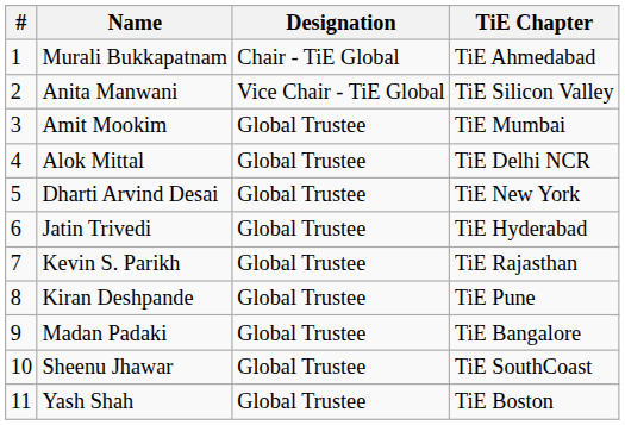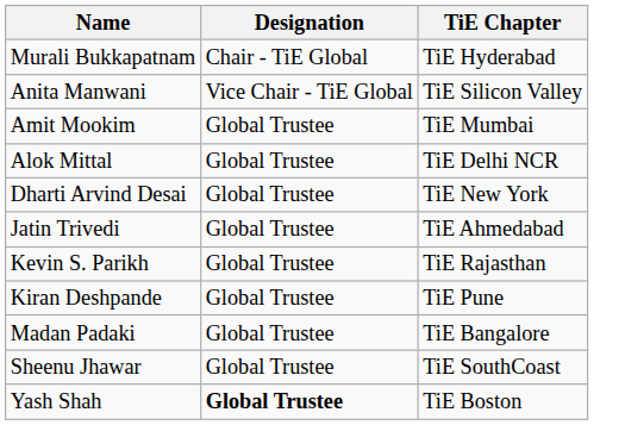 <table class="wikitable sortable">
 <tr>
-<th>#</th>
 <th>Name</th>
 <th>Designation</th>
 <th>TiE Chapter</th>
 </tr>
 <tr>
-<td>1</td>
 <td>Murali Bukkapatnam</td>
 <td>Chair - TiE Global</td>
-<td>TiE Ahmedabad</td>
+<td>TiE Hyderabad</td>
 </tr>
 <tr>
-<td>2</td>
 <td>Anita Manwani</td>
 <td>Vice Chair - TiE Global</td>
 <td>TiE Silicon Valley</td>
 </tr>
 <tr>
-<td>3</td>
 <td>Amit Mookim</td>
 <td>Global Trustee</td>
 <td>TiE Mumbai</td>
 </tr>
 <tr>
-<td>4</td>
 <td>Alok Mittal</td>
 <td>Global Trustee</td>
 <td>TiE Delhi NCR</td>
 </tr>
 <tr>
-<td>5</td>
 <td>Dharti Arvind Desai</td>
 <td>Global Trustee</td>
 <td>TiE New York</td>
 </tr>
 <tr>
-<td>6</td>
 <td>Jatin Trivedi</td>
 <td>Global Trustee</td>
-<td>TiE Hyderabad</td>
+<td>TiE Ahmedabad</td>
 </tr>
 <tr>
-<td>7</td>
 <td>Kevin S. Parikh</td>
 <td>Global Trustee</td>
 <td>TiE Rajasthan</td>
 </tr>
 <tr>
-<td>8</td>
 <td>Kiran Deshpande</td>
 <td>Global Trustee</td>
 <td>TiE Pune</td>
 </tr>
 <tr>
-<td>9</td>
 <td>Madan Padaki</td>
 <td>Global Trustee</td>
 <td>TiE Bangalore</td>
 </tr>
 <tr>
-<td>10</td>
 <td>Sheenu Jhawar</td>
 <td>Global Trustee</td>
 <td>TiE SouthCoast</td>
 </tr>
 <tr>
-<td>11</td>
 <td>Yash Shah</td>
-<td>Global Trustee</td>
+<td><strong>Global Trustee</strong></td>
 <td>TiE Boston</td>
 </tr>
 </table>
